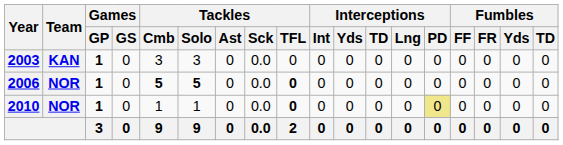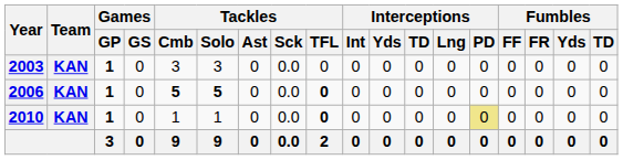 <table class="wikitable" style="text-align:center">
 <tr>
 <th rowspan="2">Year</th>
 <th rowspan="2">Team</th>
 <th colspan="2">Games</th>
 <th colspan="5">Tackles</th>
 <th colspan="5">Interceptions</th>
 <th colspan="4">Fumbles</th>
 </tr>
 <tr>
 <th>GP</th>
 <th>GS</th>
 <th>Cmb</th>
 <th>Solo</th>
 <th>Ast</th>
 <th>Sck</th>
 <th>TFL</th>
 <th>Int</th>
 <th>Yds</th>
 <th>TD</th>
 <th>Lng</th>
 <th>PD</th>
 <th>FF</th>
 <th>FR</th>
 <th>Yds</th>
 <th>TD</th>
 </tr>
 <tr>
 <th><a href='#'>2003</a></th>
 <th><a href='#'>KAN</a></th>
 <td><strong>1</strong></td>
 <td>0</td>
 <td>3</td>
 <td>3</td>
 <td>0</td>
 <td>0.0</td>
 <td>0</td>
 <td>0</td>
 <td>0</td>
 <td>0</td>
 <td>0</td>
 <td>0</td>
 <td>0</td>
 <td>0</td>
 <td>0</td>
 <td>0</td>
 </tr>
 <tr>
 <th><a href='#'>2006</a></th>
-<th><a href='#'>NOR</a></th>
+<th><a href='#'>KAN</a></th>
 <td><strong>1</strong></td>
 <td>0</td>
 <td><strong>5</strong></td>
 <td><strong>5</strong></td>
 <td>0</td>
 <td>0.0</td>
 <td><strong>0</strong></td>
 <td>0</td>
 <td>0</td>
 <td>0</td>
 <td>0</td>
 <td>0</td>
 <td>0</td>
 <td>0</td>
 <td>0</td>
 <td>0</td>
 </tr>
 <tr>
 <th><a href='#'>2010</a></th>
-<th><a href='#'>NOR</a></th>
+<th><a href='#'>KAN</a></th>
 <td><strong>1</strong></td>
 <td>0</td>
 <td>1</td>
 <td>1</td>
 <td>0</td>
 <td>0.0</td>
 <td><strong>0</strong></td>
 <td>0</td>
 <td>0</td>
 <td>0</td>
 <td>0</td>
 <td style="background: khaki;">0</td>
 <td>0</td>
 <td>0</td>
 <td>0</td>
 <td>0</td>
 </tr>
 <tr>
 <th colspan="2"></th>
 <th>3</th>
 <th>0</th>
 <th>9</th>
 <th>9</th>
 <th>0</th>
 <th>0.0</th>
 <th>2</th>
 <th>0</th>
 <th>0</th>
 <th>0</th>
 <th>0</th>
 <th>0</th>
 <th>0</th>
 <th>0</th>
 <th>0</th>
 <th>0</th>
 </tr>
 </table>
